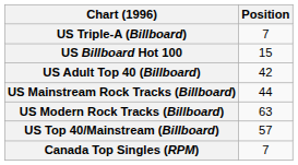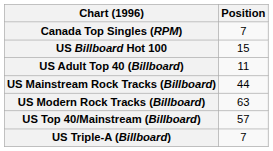 <table class="wikitable sortable plainrowheaders" style="text-align:center">
 <tr>
 <th>Chart (1996)</th>
 <th>Position</th>
 </tr>
 <tr>
-<th scope="row">US Triple-A (<em>Billboard</em>)</th>
+<th scope="row">Canada Top Singles (<em>RPM</em>)</th>
 <td>7</td>
 </tr>
 <tr>
 <th scope="row">US <em>Billboard</em> Hot 100</th>
 <td>15</td>
 </tr>
 <tr>
 <th scope="row">US Adult Top 40 (<em>Billboard</em>)</th>
-<td>42</td>
+<td>11</td>
 </tr>
 <tr>
 <th scope="row">US Mainstream Rock Tracks (<em>Billboard</em>)</th>
 <td>44</td>
 </tr>
 <tr>
 <th scope="row">US Modern Rock Tracks (<em>Billboard</em>)</th>
 <td>63</td>
 </tr>
 <tr>
 <th scope="row">US Top 40/Mainstream (<em>Billboard</em>)</th>
 <td>57</td>
 </tr>
 <tr>
-<th scope="row">Canada Top Singles (<em>RPM</em>)</th>
+<th scope="row">US Triple-A (<em>Billboard</em>)</th>
 <td>7</td>
 </tr>
 </table>
